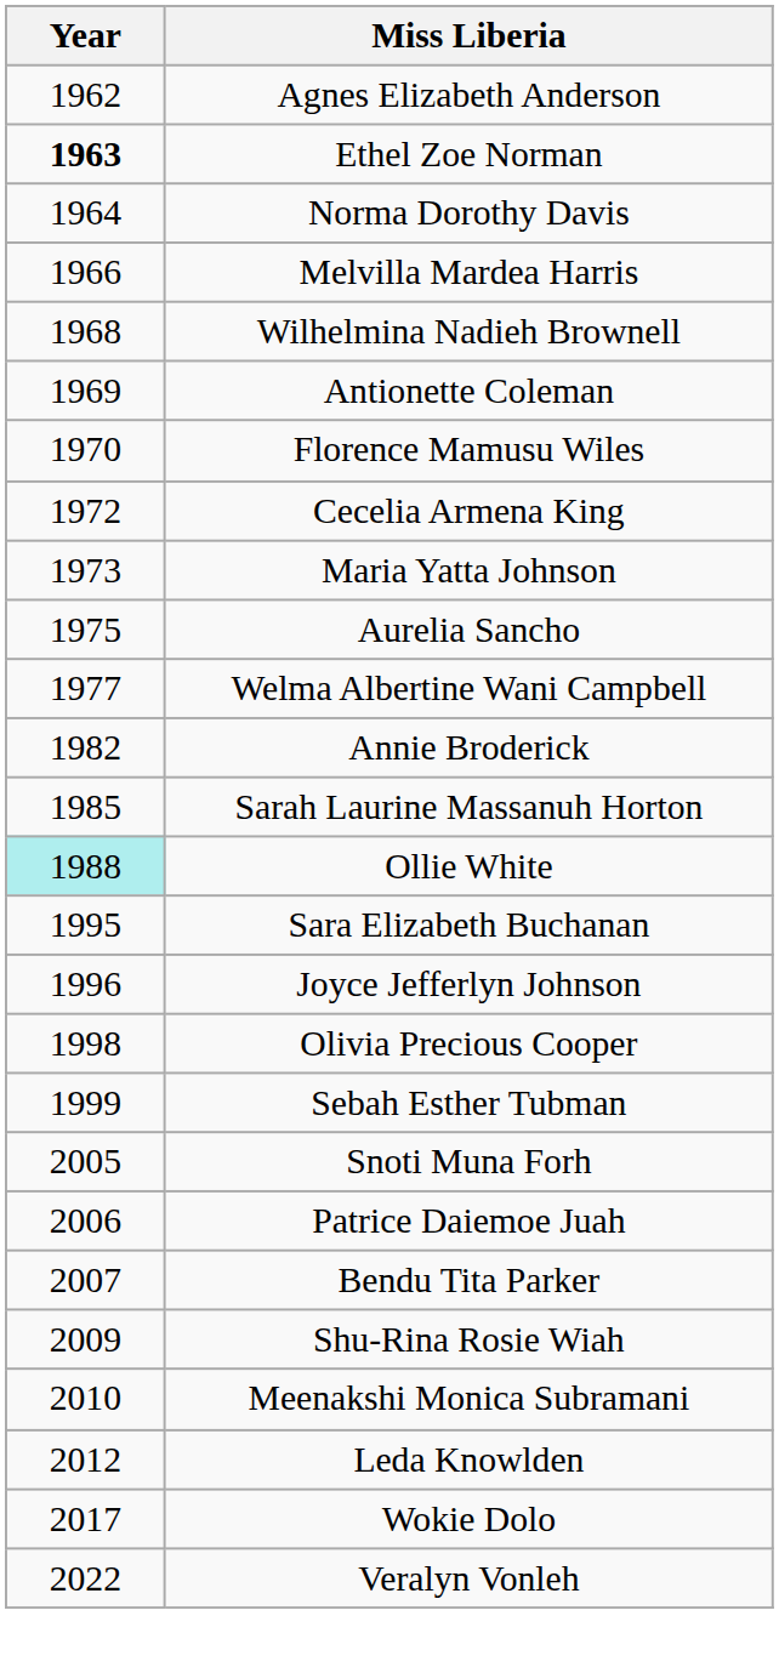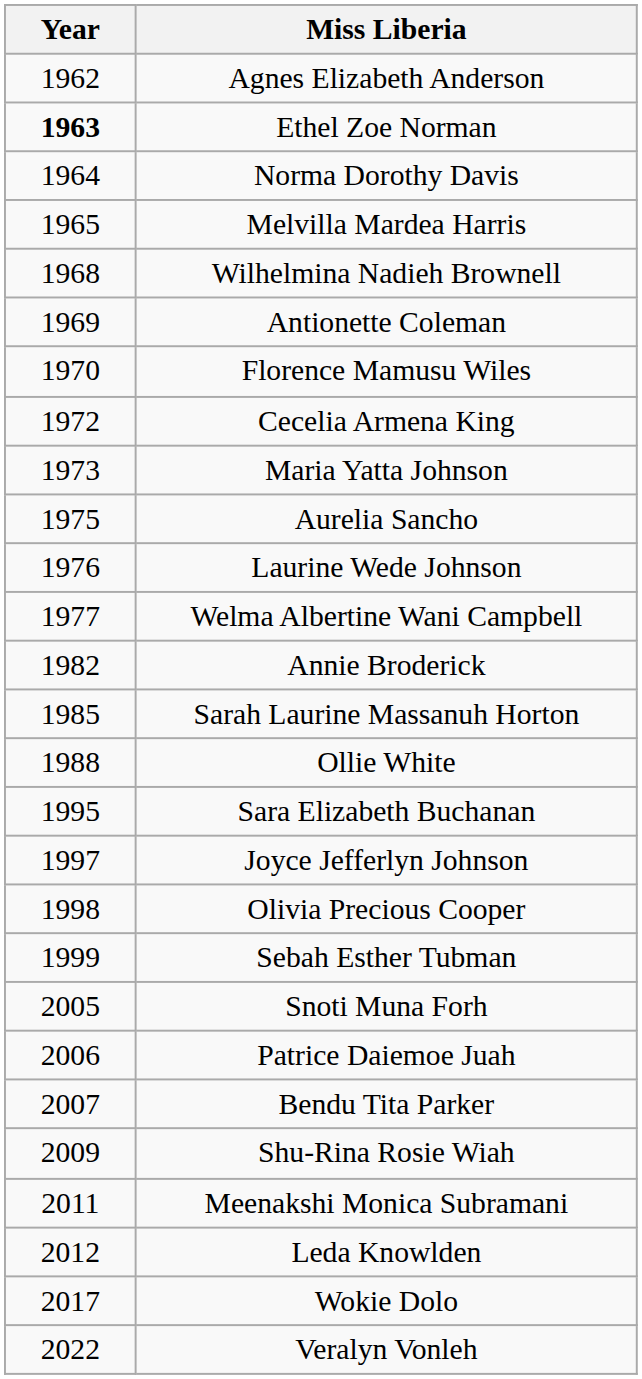 <table class="wikitable sortable" style="font-size: 95%; text-align:center">
 <tr>
 <th width="60">Year</th>
 <th width="250">Miss Liberia</th>
 </tr>
 <tr>
 <td>1962</td>
 <td>Agnes Elizabeth Anderson</td>
 </tr>
 <tr>
 <td><strong>1963</strong></td>
 <td>Ethel Zoe Norman</td>
 </tr>
 <tr>
 <td>1964</td>
 <td>Norma Dorothy Davis</td>
 </tr>
 <tr>
-<td>1966</td>
+<td>1965</td>
 <td>Melvilla Mardea Harris</td>
 </tr>
 <tr>
 <td>1968</td>
 <td>Wilhelmina Nadieh Brownell</td>
 </tr>
 <tr>
 <td>1969</td>
 <td>Antionette Coleman</td>
 </tr>
 <tr>
 <td>1970</td>
 <td>Florence Mamusu Wiles</td>
 </tr>
 <tr>
 <td>1972</td>
 <td>Cecelia Armena King</td>
 </tr>
 <tr>
 <td>1973</td>
 <td>Maria Yatta Johnson</td>
 </tr>
 <tr>
 <td>1975</td>
 <td>Aurelia Sancho</td>
 </tr>
 <tr>
+<td>1976</td>
+<td>Laurine Wede Johnson</td>
+</tr>
+<tr>
 <td>1977</td>
 <td>Welma Albertine Wani Campbell</td>
 </tr>
 <tr>
 <td>1982</td>
 <td>Annie Broderick</td>
 </tr>
 <tr>
 <td>1985</td>
 <td>Sarah Laurine Massanuh Horton</td>
 </tr>
 <tr>
-<td style="background: paleturquoise;">1988</td>
+<td>1988</td>
 <td>Ollie White</td>
 </tr>
 <tr>
 <td>1995</td>
 <td>Sara Elizabeth Buchanan</td>
 </tr>
 <tr>
-<td>1996</td>
+<td>1997</td>
 <td>Joyce Jefferlyn Johnson</td>
 </tr>
 <tr>
 <td>1998</td>
 <td>Olivia Precious Cooper</td>
 </tr>
 <tr>
 <td>1999</td>
 <td>Sebah Esther Tubman</td>
 </tr>
 <tr>
 <td>2005</td>
 <td>Snoti Muna Forh</td>
 </tr>
 <tr>
 <td>2006</td>
 <td>Patrice Daiemoe Juah</td>
 </tr>
 <tr>
 <td>2007</td>
 <td>Bendu Tita Parker</td>
 </tr>
 <tr>
 <td>2009</td>
 <td>Shu-Rina Rosie Wiah</td>
 </tr>
 <tr>
-<td>2010</td>
+<td>2011</td>
 <td>Meenakshi Monica Subramani</td>
 </tr>
 <tr>
 <td>2012</td>
 <td>Leda Knowlden</td>
 </tr>
 <tr>
 <td>2017</td>
 <td>Wokie Dolo</td>
 </tr>
 <tr>
 <td>2022</td>
 <td>Veralyn Vonleh</td>
 </tr>
 </table>
